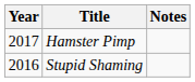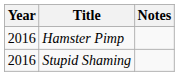 <table class="wikitable">
 <tr>
 <th>Year</th>
 <th>Title</th>
 <th>Notes</th>
 </tr>
 <tr>
-<td>2017</td>
+<td>2016</td>
 <td><em>Hamster Pimp</em></td>
 <td></td>
 </tr>
 <tr>
 <td>2016</td>
 <td><em>Stupid Shaming</em></td>
 <td></td>
 </tr>
 </table>
